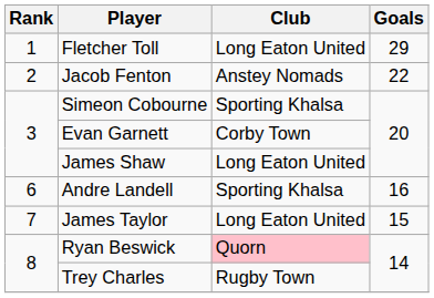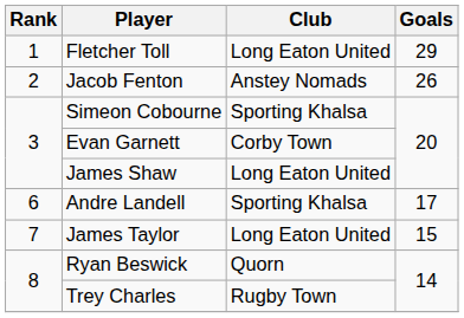 <table class="wikitable" style="text-align:center">
 <tr>
 <th>Rank</th>
 <th>Player</th>
 <th>Club</th>
 <th>Goals</th>
 </tr>
 <tr>
 <td rowspan="1">1</td>
 <td align=left>Fletcher Toll</td>
 <td align=left>Long Eaton United</td>
 <td rowspan="1">29</td>
 </tr>
 <tr>
 <td rowspan="1">2</td>
 <td align=left>Jacob Fenton</td>
 <td align=left>Anstey Nomads</td>
-<td rowspan="1">22</td>
+<td rowspan="1">26</td>
 </tr>
 <tr>
 <td rowspan="3">3</td>
 <td align=left>Simeon Cobourne</td>
 <td align=left>Sporting Khalsa</td>
 <td rowspan="3">20</td>
 </tr>
 <tr>
 <td align=left>Evan Garnett</td>
 <td align=left>Corby Town</td>
 </tr>
 <tr>
 <td align=left>James Shaw</td>
 <td align=left>Long Eaton United</td>
 </tr>
 <tr>
 <td rowspan="1">6</td>
 <td align=left>Andre Landell</td>
 <td align=left>Sporting Khalsa</td>
-<td rowspan="1">16</td>
+<td rowspan="1">17</td>
 </tr>
 <tr>
 <td rowspan="1">7</td>
 <td align=left>James Taylor</td>
 <td align=left>Long Eaton United</td>
 <td rowspan="1">15</td>
 </tr>
 <tr>
 <td rowspan="2">8</td>
 <td align=left>Ryan Beswick</td>
-<td align=left style="background: pink;">Quorn</td>
+<td align=left>Quorn</td>
 <td rowspan="2">14</td>
 </tr>
 <tr>
 <td align=left>Trey Charles</td>
 <td align=left>Rugby Town</td>
 </tr>
 <tr>
 </tr>
 </table>
